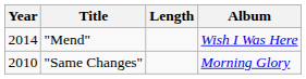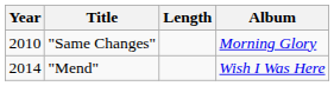 <table class="wikitable">
 <tr>
 <th>Year</th>
 <th>Title</th>
 <th>Length</th>
 <th>Album</th>
 </tr>
 <tr>
+<td>2010</td>
+<td>"Same Changes"</td>
+<td></td>
+<td><em><a href='#'>Morning Glory</a></em></td>
+</tr>
+<tr>
 <td>2014</td>
 <td>"Mend"</td>
 <td></td>
 <td><em><a href='#'>Wish I Was Here</a></em></td>
 </tr>
-<tr>
-<td>2010</td>
-<td>"Same Changes"</td>
-<td></td>
-<td><em><a href='#'>Morning Glory</a></em></td>
-</tr>
 </table>
